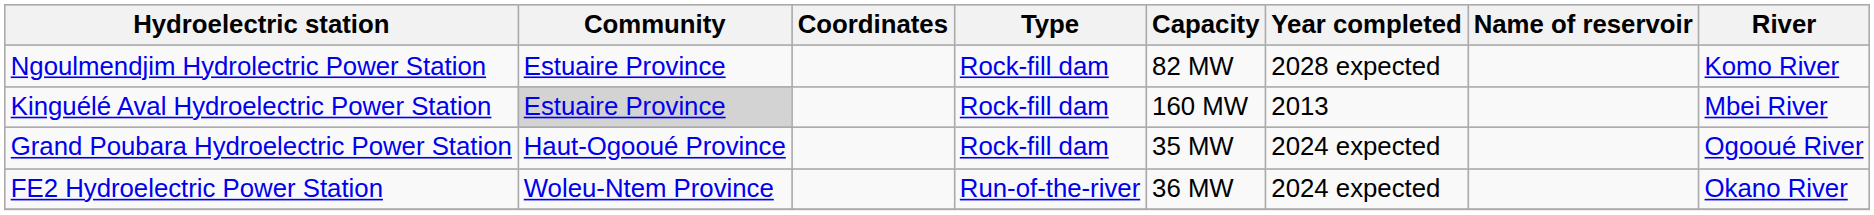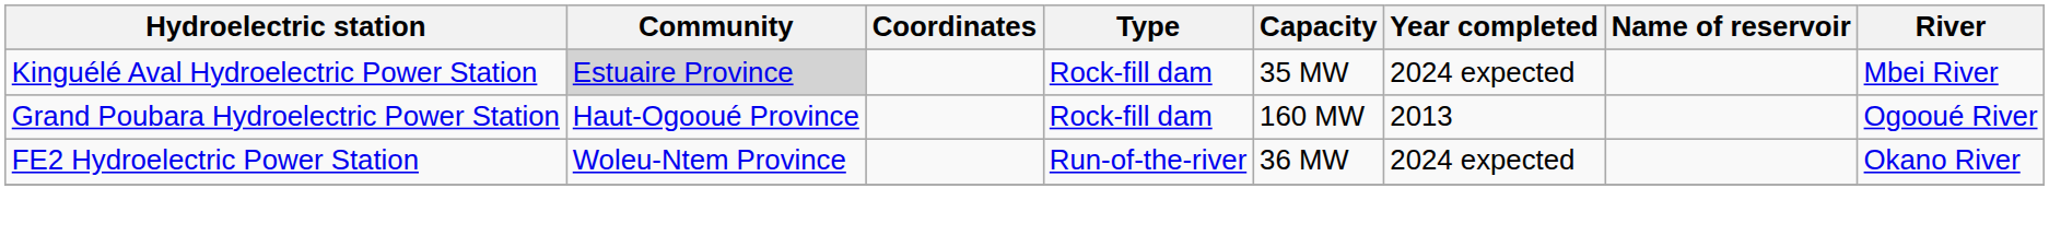 <table class="wikitable">
 <tr>
 <th>Hydroelectric station</th>
 <th>Community</th>
 <th>Coordinates</th>
 <th>Type</th>
 <th>Capacity</th>
 <th>Year completed</th>
 <th>Name of reservoir</th>
 <th>River</th>
 </tr>
 <tr>
-<td><a href='#'>Ngoulmendjim Hydrolectric Power Station</a></td>
-<td><a href='#'>Estuaire Province</a></td>
-<td></td>
-<td><a href='#'>Rock-fill dam</a></td>
-<td>82 MW</td>
-<td>2028 expected</td>
-<td></td>
-<td><a href='#'>Komo River</a></td>
-</tr>
-<tr>
 <td><a href='#'>Kinguélé Aval Hydroelectric Power Station</a></td>
 <td style="background: lightgrey;"><a href='#'>Estuaire Province</a></td>
 <td></td>
 <td><a href='#'>Rock-fill dam</a></td>
-<td>160 MW</td>
-<td>2013</td>
+<td>35 MW</td>
+<td>2024 expected</td>
 <td></td>
 <td><a href='#'>Mbei River</a></td>
 </tr>
 <tr>
 <td><a href='#'>Grand Poubara Hydroelectric Power Station</a></td>
 <td><a href='#'>Haut-Ogooué Province</a></td>
 <td></td>
 <td><a href='#'>Rock-fill dam</a></td>
-<td>35 MW</td>
-<td>2024 expected</td>
+<td>160 MW</td>
+<td>2013</td>
 <td></td>
 <td><a href='#'>Ogooué River</a></td>
 </tr>
 <tr>
 <td><a href='#'>FE2 Hydroelectric Power Station</a></td>
 <td><a href='#'>Woleu-Ntem Province</a></td>
 <td></td>
 <td><a href='#'>Run-of-the-river</a></td>
 <td>36 MW</td>
 <td>2024 expected</td>
 <td></td>
 <td><a href='#'>Okano River</a></td>
 </tr>
 <tr>
 </tr>
 </table>
